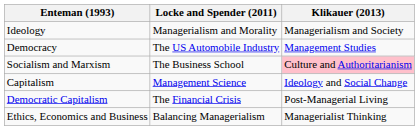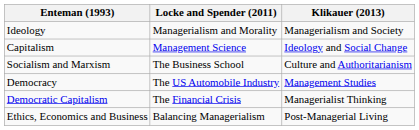 <table class="wikitable">
 <tr>
 <th>Enteman (1993)</th>
 <th>Locke and Spender (2011)</th>
 <th>Klikauer (2013)</th>
 </tr>
 <tr>
 <td>Ideology</td>
 <td>Managerialism and Morality</td>
 <td>Managerialism and Society</td>
 </tr>
 <tr>
+<td>Capitalism</td>
+<td><a href='#'>Management Science</a></td>
+<td><a href='#'>Ideology</a> and <a href='#'>Social Change</a></td>
+</tr>
+<tr>
+<td>Socialism and Marxism</td>
+<td>The Business School</td>
+<td>Culture and <a href='#'>Authoritarianism</a></td>
+</tr>
+<tr>
 <td>Democracy</td>
 <td>The <a href='#'>US Automobile Industry</a></td>
 <td><a href='#'>Management Studies</a></td>
 </tr>
 <tr>
-<td>Socialism and Marxism</td>
-<td>The Business School</td>
-<td style="background: pink;">Culture and <a href='#'>Authoritarianism</a></td>
-</tr>
-<tr>
-<td>Capitalism</td>
-<td><a href='#'>Management Science</a></td>
-<td><a href='#'>Ideology</a> and <a href='#'>Social Change</a></td>
-</tr>
-<tr>
 <td><a href='#'>Democratic Capitalism</a></td>
 <td>The <a href='#'>Financial Crisis</a></td>
-<td>Post-Managerial Living</td>
+<td>Managerialist Thinking</td>
 </tr>
 <tr>
 <td>Ethics, Economics and Business</td>
 <td>Balancing Managerialism</td>
-<td>Managerialist Thinking</td>
+<td>Post-Managerial Living</td>
 </tr>
 </table>
